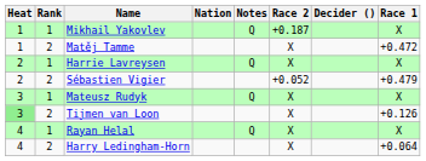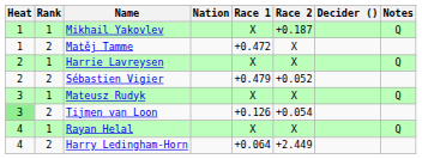 <table class="wikitable sortable" style="text-align:center">
 <tr>
 <th>Heat</th>
 <th>Rank</th>
 <th>Name</th>
 <th>Nation</th>
-<th>Notes</th>
+<th>Race 1</th>
 <th>Race 2</th>
 <th>Decider ()</th>
-<th>Race 1</th>
+<th>Notes</th>
 </tr>
 <tr bgcolor=bbffbb>
 <td>1</td>
 <td>1</td>
 <td align=left><a href='#'>Mikhail Yakovlev</a></td>
 <td align=left></td>
-<td>Q</td>
+<td>X</td>
 <td>+0.187</td>
 <td></td>
-<td>X</td>
+<td>Q</td>
 </tr>
 <tr>
 <td>1</td>
 <td>2</td>
 <td align=left><a href='#'>Matěj Tamme</a></td>
 <td align=left></td>
-<td></td>
+<td>+0.472</td>
 <td>X</td>
 <td></td>
-<td>+0.472</td>
+<td></td>
 </tr>
 <tr bgcolor=bbffbb>
 <td>2</td>
 <td>1</td>
 <td align=left><a href='#'>Harrie Lavreysen</a></td>
 <td align=left></td>
-<td>Q</td>
+<td>X</td>
 <td>X</td>
 <td></td>
-<td>X</td>
+<td>Q</td>
 </tr>
 <tr>
 <td>2</td>
 <td>2</td>
 <td align=left><a href='#'>Sébastien Vigier</a></td>
 <td align=left></td>
-<td></td>
+<td>+0.479</td>
 <td>+0.052</td>
 <td></td>
-<td>+0.479</td>
+<td></td>
 </tr>
 <tr bgcolor=bbffbb>
 <td>3</td>
 <td>1</td>
 <td align=left><a href='#'>Mateusz Rudyk</a></td>
 <td align=left></td>
-<td>Q</td>
+<td>X</td>
 <td>X</td>
 <td></td>
-<td>X</td>
+<td>Q</td>
 </tr>
 <tr>
 <td style="background: lightgreen;">3</td>
 <td>2</td>
 <td align=left><a href='#'>Tijmen van Loon</a></td>
 <td align=left></td>
+<td>+0.126</td>
+<td>+0.054</td>
 <td></td>
-<td>X</td>
 <td></td>
-<td>+0.126</td>
 </tr>
 <tr bgcolor=bbffbb>
 <td>4</td>
 <td>1</td>
 <td align=left><a href='#'>Rayan Helal</a></td>
 <td align=left></td>
-<td>Q</td>
+<td>X</td>
 <td>X</td>
 <td></td>
-<td>X</td>
+<td>Q</td>
 </tr>
 <tr>
 <td>4</td>
 <td>2</td>
 <td align=left><a href='#'>Harry Ledingham-Horn</a></td>
 <td align=left></td>
+<td>+0.064</td>
+<td>+2.449</td>
 <td></td>
-<td>X</td>
 <td></td>
-<td>+0.064</td>
 </tr>
 </table>
